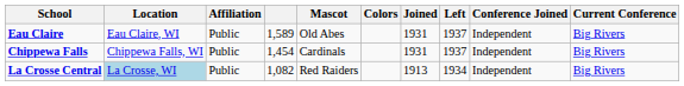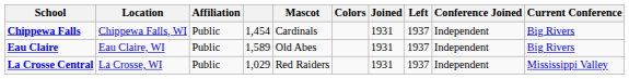 <table class="wikitable sortable">
 <tr>
 <th>School</th>
 <th>Location</th>
 <th>Affiliation</th>
 <th></th>
 <th>Mascot</th>
 <th>Colors</th>
 <th>Joined</th>
 <th>Left</th>
 <th>Conference Joined</th>
 <th>Current Conference</th>
 </tr>
 <tr>
+<td><a href='#'><strong>Chippewa Falls</strong></a></td>
+<td><a href='#'>Chippewa Falls, WI</a></td>
+<td>Public</td>
+<td>1,454</td>
+<td>Cardinals</td>
+<td> </td>
+<td>1931</td>
+<td>1937</td>
+<td>Independent</td>
+<td><a href='#'>Big Rivers</a></td>
+</tr>
+<tr>
 <td><a href='#'><strong>Eau Claire</strong></a></td>
 <td><a href='#'>Eau Claire, WI</a></td>
 <td>Public</td>
 <td>1,589</td>
 <td>Old Abes</td>
 <td> </td>
 <td>1931</td>
 <td>1937</td>
 <td>Independent</td>
 <td><a href='#'>Big Rivers</a></td>
 </tr>
 <tr>
-<td><a href='#'><strong>Chippewa Falls</strong></a></td>
-<td><a href='#'>Chippewa Falls, WI</a></td>
+<td><a href='#'><strong>La Crosse Central</strong></a></td>
+<td><a href='#'>La Crosse, WI</a></td>
 <td>Public</td>
-<td>1,454</td>
-<td>Cardinals</td>
+<td>1,029</td>
+<td>Red Raiders</td>
 <td> </td>
 <td>1931</td>
 <td>1937</td>
 <td>Independent</td>
-<td><a href='#'>Big Rivers</a></td>
-</tr>
-<tr>
-<td><a href='#'><strong>La Crosse Central</strong></a></td>
-<td style="background: lightblue;"><a href='#'>La Crosse, WI</a></td>
-<td>Public</td>
-<td>1,082</td>
-<td>Red Raiders</td>
-<td> </td>
-<td>1913</td>
-<td>1934</td>
-<td>Independent</td>
-<td><a href='#'>Big Rivers</a></td>
+<td><a href='#'>Mississippi Valley</a></td>
 </tr>
 </table>
